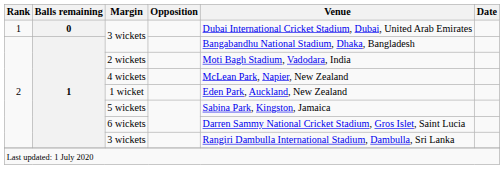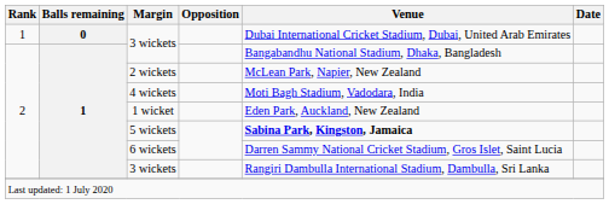 <table class="wikitable sortable">
 <tr>
 <th scope=col>Rank</th>
 <th scope=col>Balls remaining</th>
 <th scope=col>Margin</th>
 <th scope=col>Opposition</th>
 <th scope=col>Venue</th>
 <th scope=col>Date</th>
 </tr>
 <tr>
 <td align=center>1</td>
 <th scope=row style=text-align:center;>0</th>
 <td scope=row style=text-align:center; rowspan=2>3 wickets</td>
 <td></td>
 <td><a href='#'>Dubai International Cricket Stadium</a>, <a href='#'>Dubai</a>, United Arab Emirates</td>
 <td></td>
 </tr>
 <tr>
 <td align=center rowspan=7>2</td>
 <th scope=row style=text-align:center; rowspan=7>1</th>
 <td></td>
 <td><a href='#'>Bangabandhu National Stadium</a>, <a href='#'>Dhaka</a>, Bangladesh</td>
 <td></td>
 </tr>
 <tr>
 <td scope=row style=text-align:center;>2 wickets</td>
 <td></td>
-<td><a href='#'>Moti Bagh Stadium</a>, <a href='#'>Vadodara</a>, India</td>
+<td><a href='#'>McLean Park</a>, <a href='#'>Napier</a>, New Zealand</td>
 <td></td>
 </tr>
 <tr>
 <td scope=row style=text-align:center;>4 wickets</td>
 <td></td>
-<td><a href='#'>McLean Park</a>, <a href='#'>Napier</a>, New Zealand</td>
+<td><a href='#'>Moti Bagh Stadium</a>, <a href='#'>Vadodara</a>, India</td>
 <td></td>
 </tr>
 <tr>
 <td scope=row style=text-align:center;>1 wicket</td>
 <td></td>
 <td><a href='#'>Eden Park</a>, <a href='#'>Auckland</a>, New Zealand</td>
 <td></td>
 </tr>
 <tr>
 <td scope=row style=text-align:center;>5 wickets</td>
 <td rowspan=2></td>
-<td><a href='#'>Sabina Park</a>, <a href='#'>Kingston</a>, Jamaica</td>
+<td><strong><a href='#'>Sabina Park</a>, <a href='#'>Kingston</a>, Jamaica</strong></td>
 <td></td>
 </tr>
 <tr>
 <td scope=row style=text-align:center;>6 wickets</td>
 <td><a href='#'>Darren Sammy National Cricket Stadium</a>, <a href='#'>Gros Islet</a>, Saint Lucia</td>
 <td></td>
 </tr>
 <tr>
 <td scope=row style=text-align:center;>3 wickets</td>
 <td></td>
 <td><a href='#'>Rangiri Dambulla International Stadium</a>, <a href='#'>Dambulla</a>, Sri Lanka</td>
 <td></td>
 </tr>
 <tr>
 </tr>
 <tr class=sortbottom>
 <td colspan=6><small>Last updated: 1 July 2020</small></td>
 </tr>
 </table>
